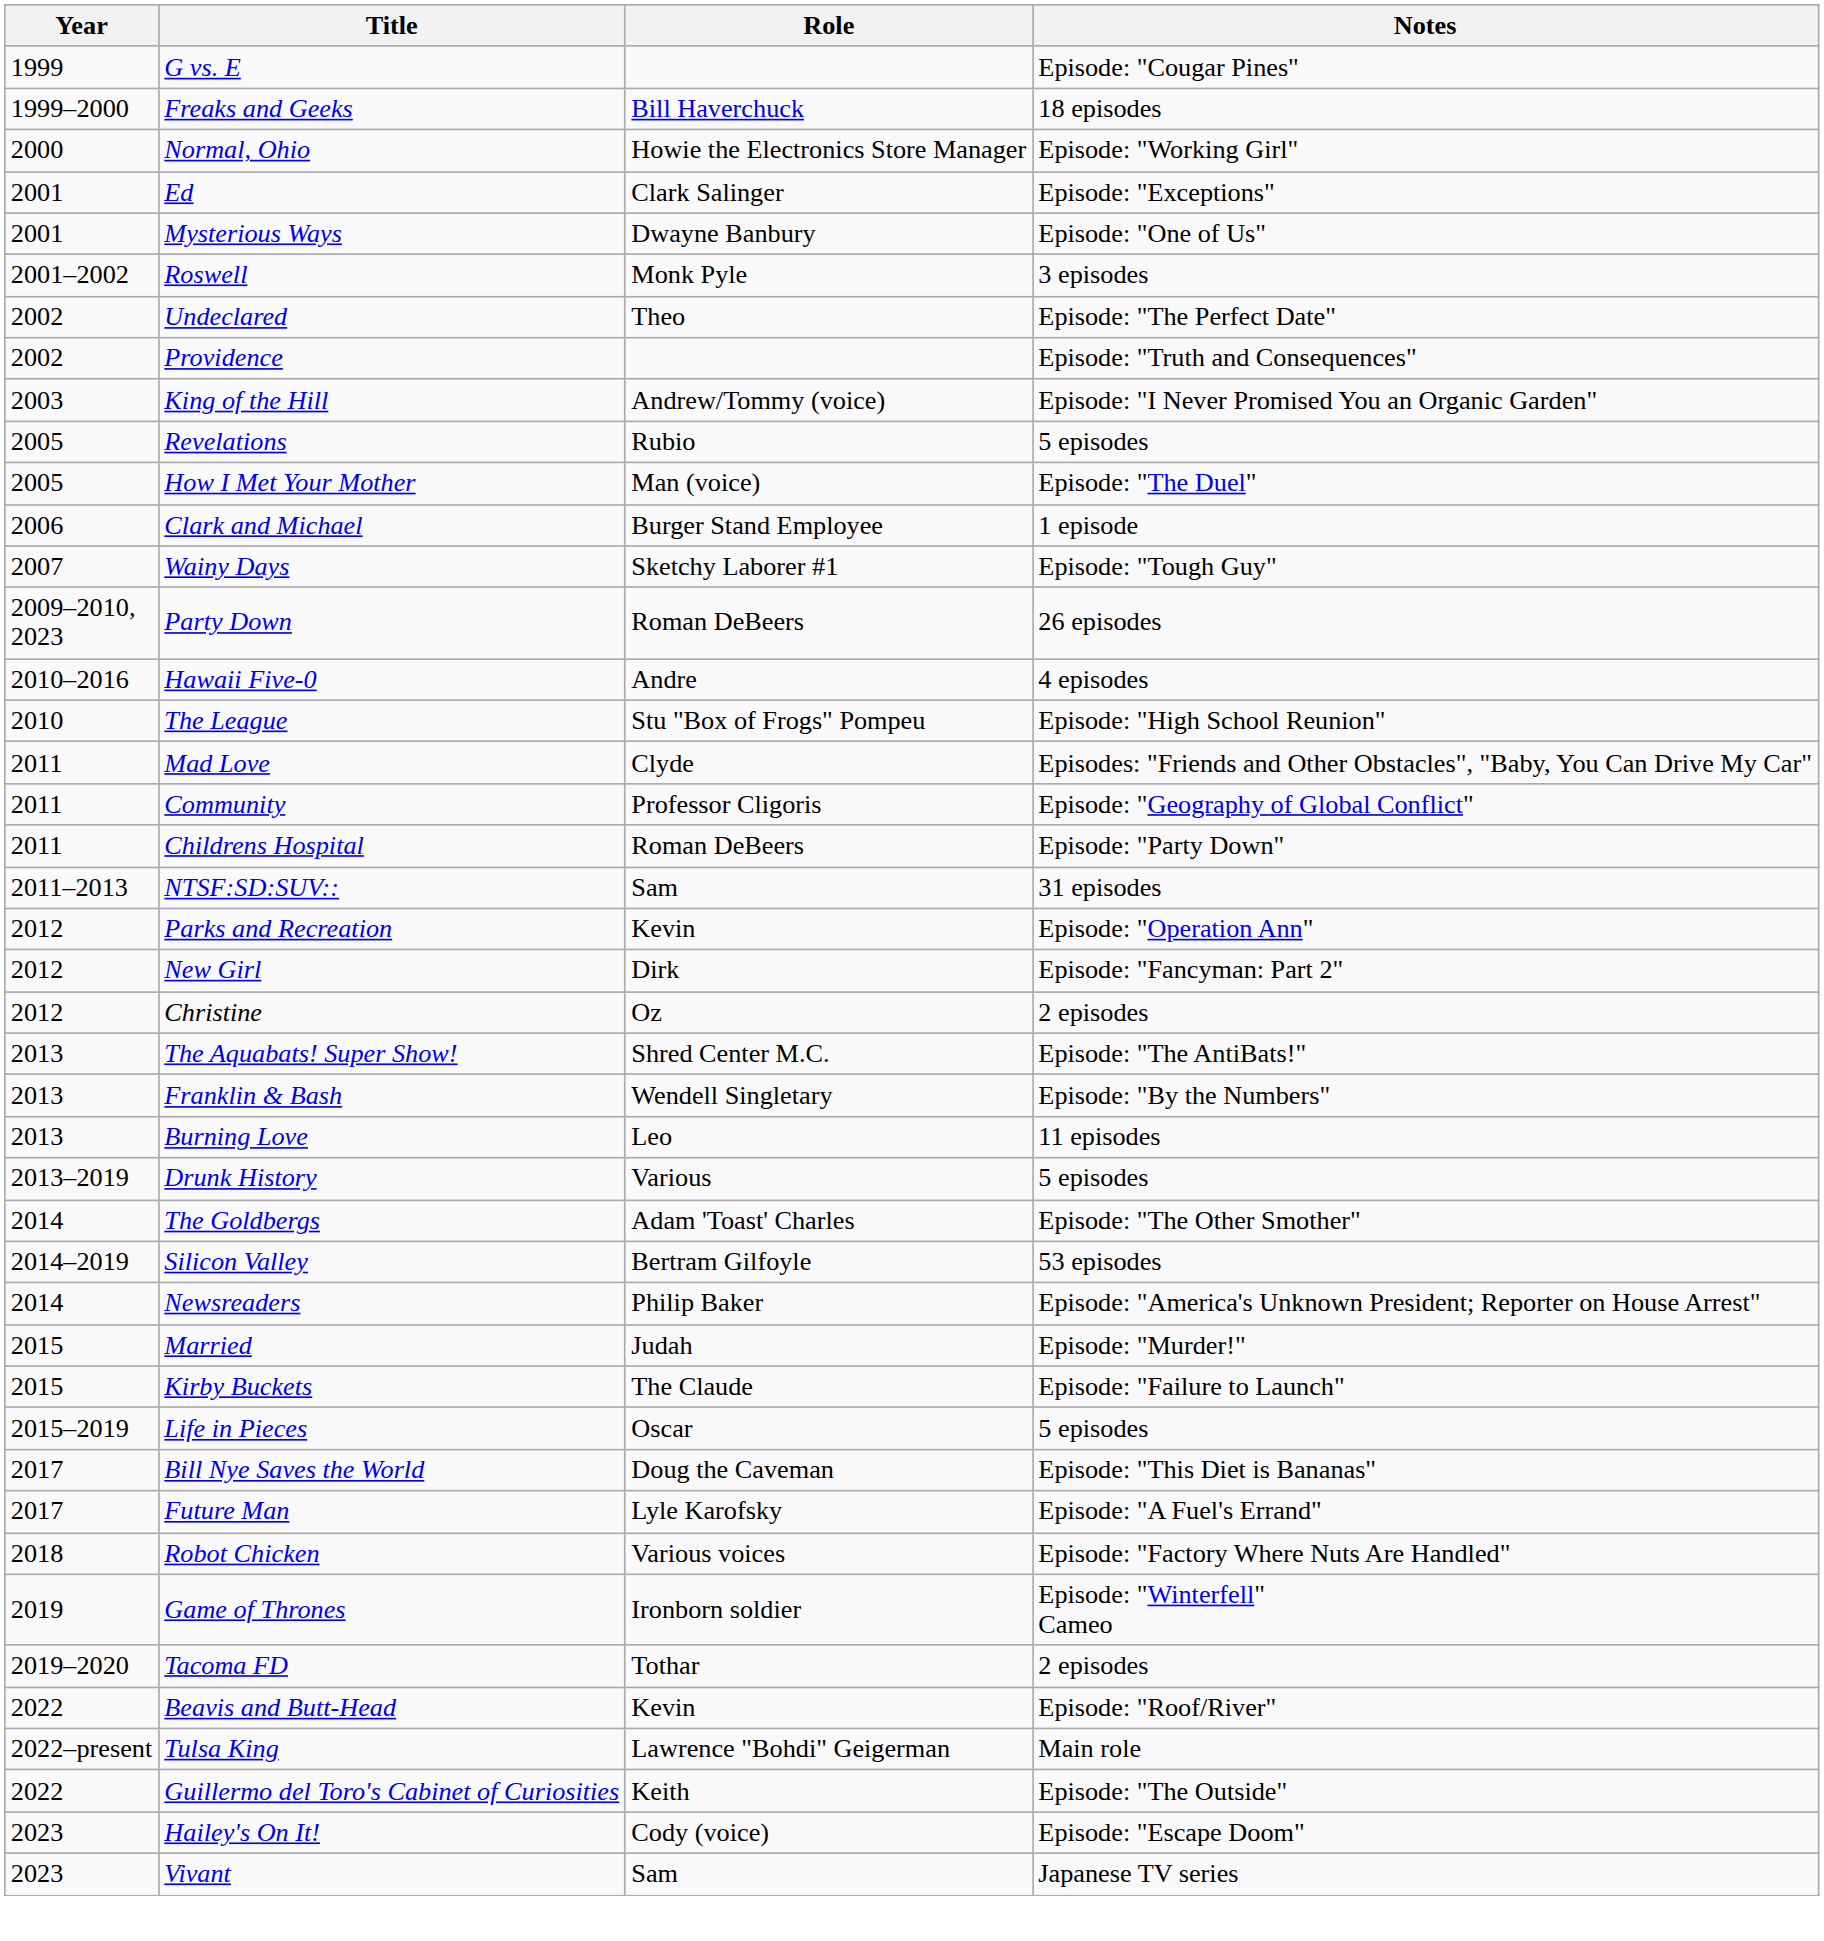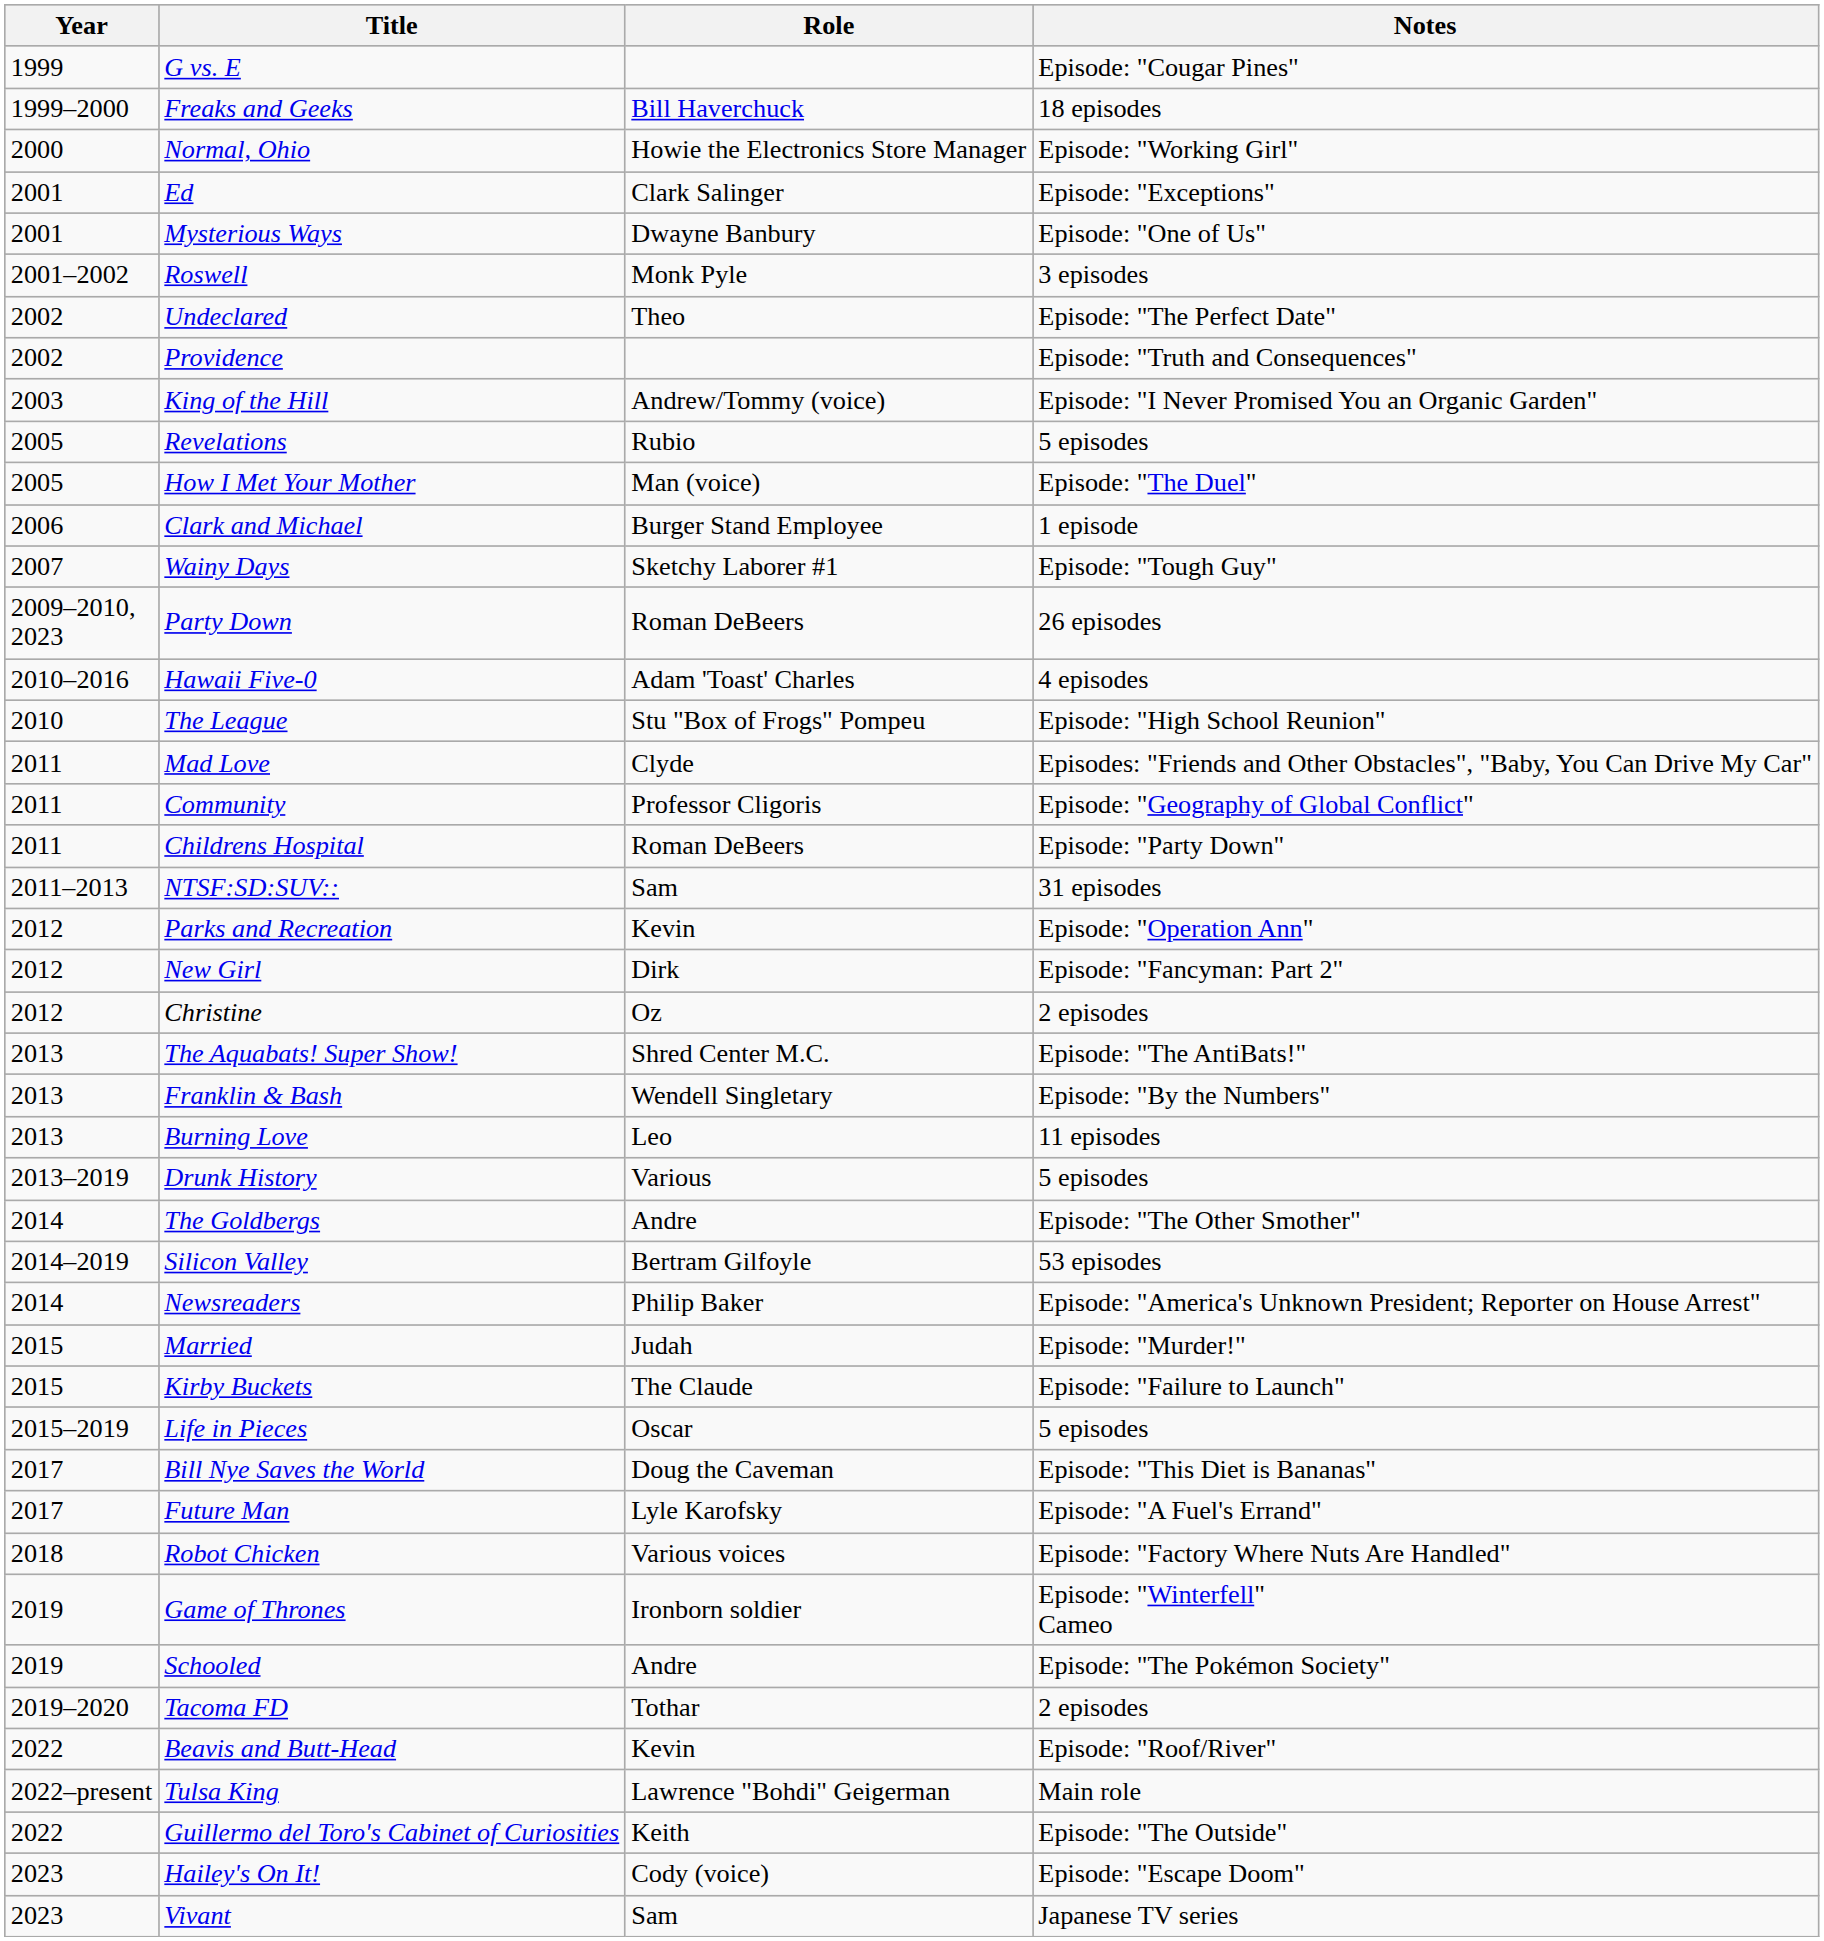 <table class="wikitable sortable">
 <tr>
 <th>Year</th>
 <th>Title</th>
 <th>Role</th>
 <th class="unsortable">Notes</th>
 </tr>
 <tr>
 <td>1999</td>
 <td><em><a href='#'>G vs. E</a></em></td>
 <td></td>
 <td>Episode: "Cougar Pines"</td>
 </tr>
 <tr>
 <td>1999–2000</td>
 <td><em><a href='#'>Freaks and Geeks</a></em></td>
 <td><a href='#'>Bill Haverchuck</a></td>
 <td>18 episodes</td>
 </tr>
 <tr>
 <td>2000</td>
 <td><em><a href='#'>Normal, Ohio</a></em></td>
 <td>Howie the Electronics Store Manager</td>
 <td>Episode: "Working Girl"</td>
 </tr>
 <tr>
 <td>2001</td>
 <td><em><a href='#'>Ed</a></em></td>
 <td>Clark Salinger</td>
 <td>Episode: "Exceptions"</td>
 </tr>
 <tr>
 <td>2001</td>
 <td><em><a href='#'>Mysterious Ways</a></em></td>
 <td>Dwayne Banbury</td>
 <td>Episode: "One of Us"</td>
 </tr>
 <tr>
 <td>2001–2002</td>
 <td><em><a href='#'>Roswell</a></em></td>
 <td>Monk Pyle</td>
 <td>3 episodes</td>
 </tr>
 <tr>
 <td>2002</td>
 <td><em><a href='#'>Undeclared</a></em></td>
 <td>Theo</td>
 <td>Episode: "The Perfect Date"</td>
 </tr>
 <tr>
 <td>2002</td>
 <td><em><a href='#'>Providence</a></em></td>
 <td></td>
 <td>Episode: "Truth and Consequences"</td>
 </tr>
 <tr>
 <td>2003</td>
 <td><em><a href='#'>King of the Hill</a></em></td>
 <td>Andrew/Tommy (voice)</td>
 <td>Episode: "I Never Promised You an Organic Garden"</td>
 </tr>
 <tr>
 <td>2005</td>
 <td><em><a href='#'>Revelations</a></em></td>
 <td>Rubio</td>
 <td>5 episodes</td>
 </tr>
 <tr>
 <td>2005</td>
 <td><em><a href='#'>How I Met Your Mother</a></em></td>
 <td>Man (voice)</td>
 <td>Episode: "<a href='#'>The Duel</a>"</td>
 </tr>
 <tr>
 <td>2006</td>
 <td><em><a href='#'>Clark and Michael</a></em></td>
 <td>Burger Stand Employee</td>
 <td>1 episode</td>
 </tr>
 <tr>
 <td>2007</td>
 <td><em><a href='#'>Wainy Days</a></em></td>
 <td>Sketchy Laborer #1</td>
 <td>Episode: "Tough Guy"</td>
 </tr>
 <tr>
 <td>2009–2010,<br>2023</td>
 <td><em><a href='#'>Party Down</a></em></td>
 <td>Roman DeBeers</td>
 <td>26 episodes</td>
 </tr>
 <tr>
 <td>2010–2016</td>
 <td><em><a href='#'>Hawaii Five-0</a></em></td>
-<td>Andre</td>
+<td>Adam 'Toast' Charles</td>
 <td>4 episodes</td>
 </tr>
 <tr>
 <td>2010</td>
 <td><em><a href='#'>The League</a></em></td>
 <td>Stu "Box of Frogs" Pompeu</td>
 <td>Episode: "High School Reunion"</td>
 </tr>
 <tr>
 <td>2011</td>
 <td><em><a href='#'>Mad Love</a></em></td>
 <td>Clyde</td>
 <td>Episodes: "Friends and Other Obstacles", "Baby, You Can Drive My Car"</td>
 </tr>
 <tr>
 <td>2011</td>
 <td><em><a href='#'>Community</a></em></td>
 <td>Professor Cligoris</td>
 <td>Episode: "<a href='#'>Geography of Global Conflict</a>"</td>
 </tr>
 <tr>
 <td>2011</td>
 <td><em><a href='#'>Childrens Hospital</a></em></td>
 <td>Roman DeBeers</td>
 <td>Episode: "Party Down"</td>
 </tr>
 <tr>
 <td>2011–2013</td>
 <td><em><a href='#'>NTSF:SD:SUV::</a></em></td>
 <td>Sam</td>
 <td>31 episodes</td>
 </tr>
 <tr>
 <td>2012</td>
 <td><em><a href='#'>Parks and Recreation</a></em></td>
 <td>Kevin</td>
 <td>Episode: "<a href='#'>Operation Ann</a>"</td>
 </tr>
 <tr>
 <td>2012</td>
 <td><em><a href='#'>New Girl</a></em></td>
 <td>Dirk</td>
 <td>Episode: "Fancyman: Part 2"</td>
 </tr>
 <tr>
 <td>2012</td>
 <td><em>Christine</em></td>
 <td>Oz</td>
 <td>2 episodes</td>
 </tr>
 <tr>
 <td>2013</td>
 <td><em><a href='#'>The Aquabats! Super Show!</a></em></td>
 <td>Shred Center M.C.</td>
 <td>Episode: "The AntiBats!"</td>
 </tr>
 <tr>
 <td>2013</td>
 <td><em><a href='#'>Franklin & Bash</a></em></td>
 <td>Wendell Singletary</td>
 <td>Episode: "By the Numbers"</td>
 </tr>
 <tr>
 <td>2013</td>
 <td><em><a href='#'>Burning Love</a></em></td>
 <td>Leo</td>
 <td>11 episodes</td>
 </tr>
 <tr>
 <td>2013–2019</td>
 <td><em><a href='#'>Drunk History</a></em></td>
 <td>Various</td>
 <td>5 episodes</td>
 </tr>
 <tr>
 <td>2014</td>
 <td><em><a href='#'>The Goldbergs</a></em></td>
-<td>Adam 'Toast' Charles</td>
+<td>Andre</td>
 <td>Episode: "The Other Smother"</td>
 </tr>
 <tr>
 <td>2014–2019</td>
 <td><em><a href='#'>Silicon Valley</a></em></td>
 <td>Bertram Gilfoyle</td>
 <td>53 episodes</td>
 </tr>
 <tr>
 <td>2014</td>
 <td><em><a href='#'>Newsreaders</a></em></td>
 <td>Philip Baker</td>
 <td>Episode: "America's Unknown President; Reporter on House Arrest"</td>
 </tr>
 <tr>
 <td>2015</td>
 <td><em><a href='#'>Married</a></em></td>
 <td>Judah</td>
 <td>Episode: "Murder!"</td>
 </tr>
 <tr>
 <td>2015</td>
 <td><em><a href='#'>Kirby Buckets</a></em></td>
 <td>The Claude</td>
 <td>Episode: "Failure to Launch"</td>
 </tr>
 <tr>
 <td>2015–2019</td>
 <td><em><a href='#'>Life in Pieces</a></em></td>
 <td>Oscar</td>
 <td>5 episodes</td>
 </tr>
 <tr>
 <td>2017</td>
 <td><em><a href='#'>Bill Nye Saves the World</a></em></td>
 <td>Doug the Caveman</td>
 <td>Episode: "This Diet is Bananas"</td>
 </tr>
 <tr>
 <td>2017</td>
 <td><em><a href='#'>Future Man</a></em></td>
 <td>Lyle Karofsky</td>
 <td>Episode: "A Fuel's Errand"</td>
 </tr>
 <tr>
 <td>2018</td>
 <td><em><a href='#'>Robot Chicken</a></em></td>
 <td>Various voices</td>
 <td>Episode: "Factory Where Nuts Are Handled"</td>
 </tr>
 <tr>
 <td>2019</td>
 <td><em><a href='#'>Game of Thrones</a></em></td>
 <td>Ironborn soldier</td>
 <td>Episode: "<a href='#'>Winterfell</a>"<br>Cameo</td>
 </tr>
 <tr>
+<td>2019</td>
+<td><em><a href='#'>Schooled</a></em></td>
+<td>Andre</td>
+<td>Episode: "The Pokémon Society"</td>
+</tr>
+<tr>
 <td>2019–2020</td>
 <td><em><a href='#'>Tacoma FD</a></em></td>
 <td>Tothar</td>
 <td>2 episodes</td>
 </tr>
 <tr>
 <td>2022</td>
 <td><em><a href='#'>Beavis and Butt-Head</a></em></td>
 <td>Kevin</td>
 <td>Episode: "Roof/River"</td>
 </tr>
 <tr>
 <td>2022–present</td>
 <td><em><a href='#'>Tulsa King</a></em></td>
 <td>Lawrence "Bohdi" Geigerman</td>
 <td>Main role</td>
 </tr>
 <tr>
 <td>2022</td>
 <td><em><a href='#'>Guillermo del Toro's Cabinet of Curiosities</a></em></td>
 <td>Keith</td>
 <td>Episode: "The Outside"</td>
 </tr>
 <tr>
 <td>2023</td>
 <td><em><a href='#'>Hailey's On It!</a></em></td>
 <td>Cody (voice)</td>
 <td>Episode: "Escape Doom"</td>
 </tr>
 <tr>
 <td>2023</td>
 <td><a href='#'><em>Vivant</em></a></td>
 <td>Sam</td>
 <td>Japanese TV series</td>
 </tr>
 </table>
